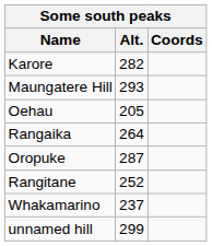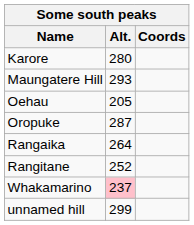 <table class="wikitable">
 <tr>
 <th colspan=3>Some south peaks</th>
 </tr>
 <tr>
 <th>Name</th>
 <th>Alt.</th>
 <th>Coords</th>
 </tr>
 <tr>
 <td>Karore</td>
-<td>282</td>
+<td>280</td>
 <td></td>
 </tr>
 <tr>
 <td>Maungatere Hill</td>
 <td>293</td>
 <td></td>
 </tr>
 <tr>
 <td>Oehau</td>
 <td>205</td>
 <td></td>
 </tr>
 <tr>
-<td>Rangaika</td>
-<td>264</td>
+<td>Oropuke</td>
+<td>287</td>
 <td></td>
 </tr>
 <tr>
-<td>Oropuke</td>
-<td>287</td>
+<td>Rangaika</td>
+<td>264</td>
 <td></td>
 </tr>
 <tr>
 <td>Rangitane</td>
 <td>252</td>
 <td></td>
 </tr>
 <tr>
 <td>Whakamarino</td>
-<td>237</td>
+<td style="background: pink;">237</td>
 <td></td>
 </tr>
 <tr>
 <td>unnamed hill</td>
 <td>299</td>
 <td></td>
 </tr>
 </table>
